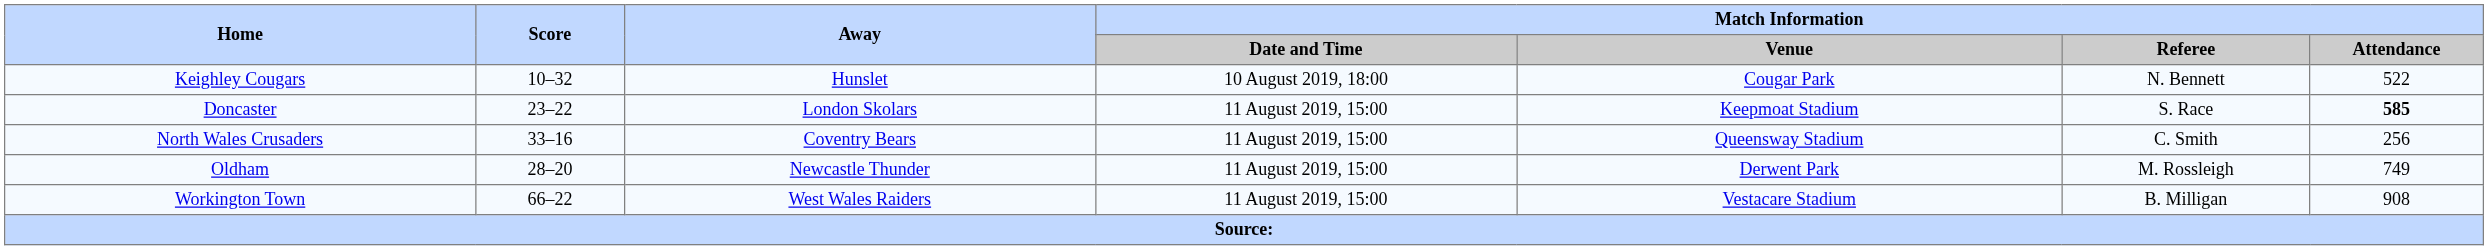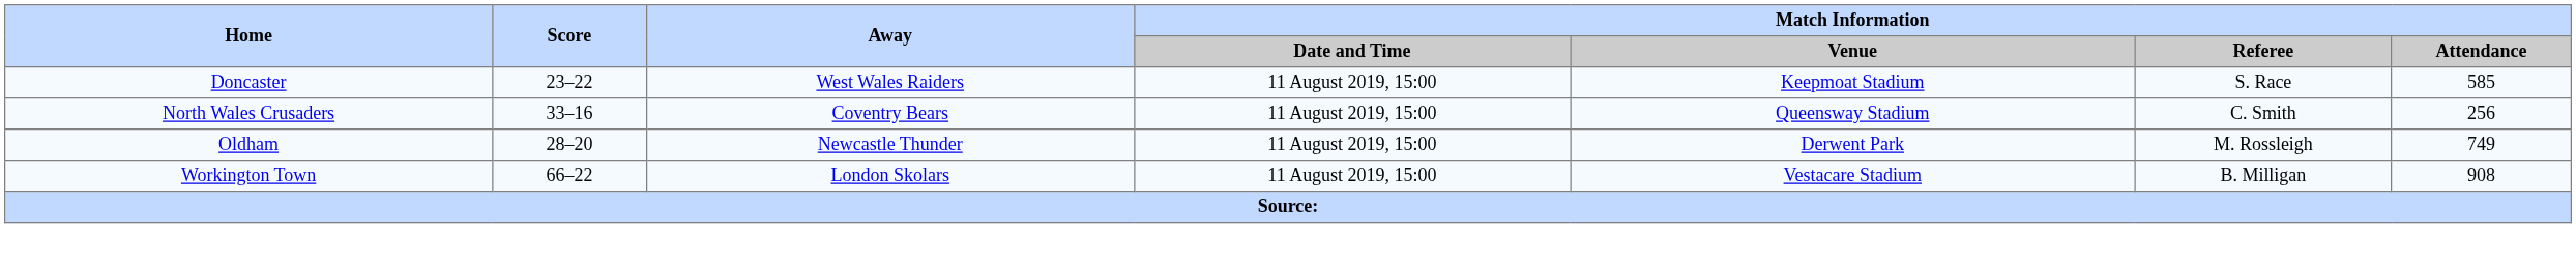 <table border=1 style="border-collapse:collapse; font-size:90%; text-align:center;" cellpadding=3 cellspacing=0 width=100%>
 <tr bgcolor=#C1D8FF>
 <th rowspan=2 width=19%>Home</th>
 <th rowspan=2 width=6%>Score</th>
 <th rowspan=2 width=19%>Away</th>
 <th colspan=4>Match Information</th>
 </tr>
 <tr bgcolor=#CCCCCC>
 <th width=17%>Date and Time</th>
 <th width=22%>Venue</th>
 <th width=10%>Referee</th>
 <th width=7%>Attendance</th>
 </tr>
 <tr bgcolor=#F5FAFF>
-<td> <a href='#'>Keighley Cougars</a></td>
-<td>10–32</td>
-<td> <a href='#'>Hunslet</a></td>
-<td>10 August 2019, 18:00</td>
-<td><a href='#'>Cougar Park</a></td>
-<td>N. Bennett</td>
-<td>522</td>
-</tr>
-<tr bgcolor=#F5FAFF>
 <td> <a href='#'>Doncaster</a></td>
 <td>23–22</td>
-<td> <a href='#'>London Skolars</a></td>
+<td> <a href='#'>West Wales Raiders</a></td>
 <td>11 August 2019, 15:00</td>
 <td><a href='#'>Keepmoat Stadium</a></td>
 <td>S. Race</td>
-<td><strong>585</strong></td>
+<td>585</td>
 </tr>
 <tr bgcolor=#F5FAFF>
 <td> <a href='#'>North Wales Crusaders</a></td>
 <td>33–16</td>
 <td> <a href='#'>Coventry Bears</a></td>
 <td>11 August 2019, 15:00</td>
 <td><a href='#'>Queensway Stadium</a></td>
 <td>C. Smith</td>
 <td>256</td>
 </tr>
 <tr bgcolor=#F5FAFF>
 <td> <a href='#'>Oldham</a></td>
 <td>28–20</td>
 <td> <a href='#'>Newcastle Thunder</a></td>
 <td>11 August 2019, 15:00</td>
 <td><a href='#'>Derwent Park</a></td>
 <td>M. Rossleigh</td>
 <td>749</td>
 </tr>
 <tr bgcolor=#F5FAFF>
 <td> <a href='#'>Workington Town</a></td>
 <td>66–22</td>
-<td> <a href='#'>West Wales Raiders</a></td>
+<td> <a href='#'>London Skolars</a></td>
 <td>11 August 2019, 15:00</td>
 <td><a href='#'>Vestacare Stadium</a></td>
 <td>B. Milligan</td>
 <td>908</td>
 </tr>
 <tr style="background:#c1d8ff;">
 <th colspan="7">Source:</th>
 </tr>
 </table>
